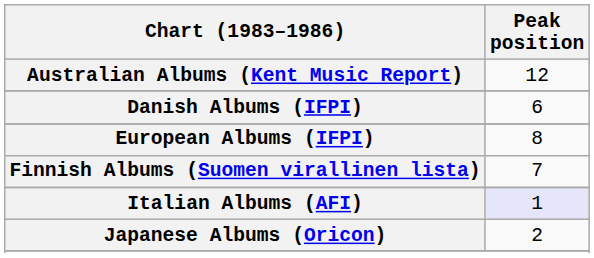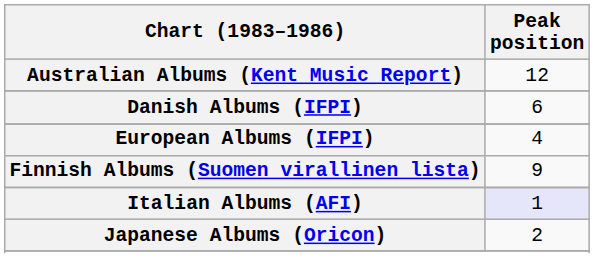 <table class="wikitable sortable plainrowheaders" style="text-align:center">
 <tr>
 <th scope="col">Chart (1983–1986)</th>
 <th scope="col">Peak<br>position</th>
 </tr>
 <tr>
 <th scope="row">Australian Albums (<a href='#'>Kent Music Report</a>)</th>
 <td>12</td>
 </tr>
 <tr>
 </tr>
 <tr>
 <th scope="row">Danish Albums (<a href='#'>IFPI</a>)</th>
 <td>6</td>
 </tr>
 <tr>
 </tr>
 <tr>
 <th scope="row">European Albums (<a href='#'>IFPI</a>)</th>
-<td>8</td>
+<td>4</td>
 </tr>
 <tr>
 <th scope="row">Finnish Albums (<a href='#'>Suomen virallinen lista</a>)</th>
-<td>7</td>
+<td>9</td>
 </tr>
 <tr>
 </tr>
 <tr>
 <th scope="row">Italian Albums (<a href='#'>AFI</a>)</th>
 <td style="background: lavender;">1</td>
 </tr>
 <tr>
 <th scope="row">Japanese Albums (<a href='#'>Oricon</a>)</th>
 <td>2</td>
 </tr>
 <tr>
 </tr>
 <tr>
 </tr>
 <tr>
 </tr>
 <tr>
 </tr>
 <tr>
 </tr>
 <tr>
 </tr>
 </table>
